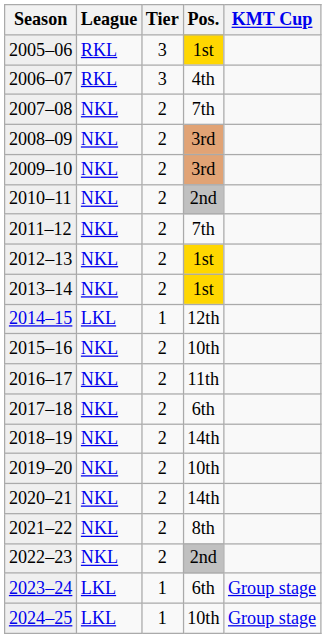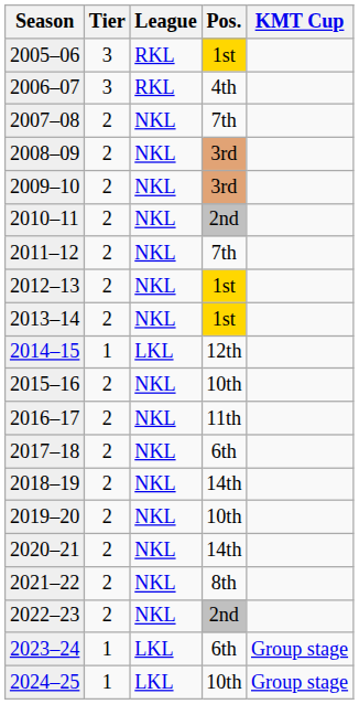 <table class="wikitable" style="font-size:90%;">
 <tr>
 <th>Season</th>
+<th>Tier</th>
 <th>League</th>
-<th>Tier</th>
 <th>Pos.</th>
 <th><a href='#'>KMT Cup</a></th>
 </tr>
 <tr>
 <td style="background:#efefef;">2005–06</td>
+<td style="text-align:center;">3</td>
 <td><a href='#'>RKL</a></td>
-<td style="text-align:center;">3</td>
 <td style="background:gold" align="center">1st</td>
 <td></td>
 </tr>
 <tr>
 <td style="background:#efefef;">2006–07</td>
+<td style="text-align:center;">3</td>
 <td><a href='#'>RKL</a></td>
-<td style="text-align:center;">3</td>
 <td align="center">4th</td>
 <td></td>
 </tr>
 <tr>
 <td style="background:#efefef;">2007–08</td>
+<td style="text-align:center;">2</td>
 <td><a href='#'>NKL</a></td>
-<td style="text-align:center;">2</td>
 <td align="center">7th</td>
 <td></td>
 </tr>
 <tr>
 <td style="background:#efefef;">2008–09</td>
+<td style="text-align:center;">2</td>
 <td><a href='#'>NKL</a></td>
-<td style="text-align:center;">2</td>
 <td style="background:#e1a375" align="center">3rd</td>
 <td></td>
 </tr>
 <tr>
 <td style="background:#efefef;">2009–10</td>
+<td style="text-align:center;">2</td>
 <td><a href='#'>NKL</a></td>
-<td style="text-align:center;">2</td>
 <td style="background:#e1a375" align="center">3rd</td>
 <td></td>
 </tr>
 <tr>
 <td style="background:#efefef;">2010–11</td>
+<td style="text-align:center;">2</td>
 <td><a href='#'>NKL</a></td>
-<td style="text-align:center;">2</td>
 <td style="background:silver" align="center">2nd</td>
 <td></td>
 </tr>
 <tr>
 <td style="background:#efefef;">2011–12</td>
+<td style="text-align:center;">2</td>
 <td><a href='#'>NKL</a></td>
-<td style="text-align:center;">2</td>
 <td align="center">7th</td>
 <td></td>
 </tr>
 <tr>
 <td style="background:#efefef;">2012–13</td>
+<td style="text-align:center;">2</td>
 <td><a href='#'>NKL</a></td>
-<td style="text-align:center;">2</td>
 <td style="background:gold" align="center">1st</td>
 <td></td>
 </tr>
 <tr>
 <td style="background:#efefef;">2013–14</td>
+<td style="text-align:center;">2</td>
 <td><a href='#'>NKL</a></td>
-<td style="text-align:center;">2</td>
 <td style="background:gold" align="center">1st</td>
 <td></td>
 </tr>
 <tr>
 <td style="background:#efefef;"><a href='#'>2014–15</a></td>
+<td style="text-align:center;">1</td>
 <td><a href='#'>LKL</a></td>
-<td style="text-align:center;">1</td>
 <td align="center">12th</td>
 <td></td>
 </tr>
 <tr>
 <td style="background:#efefef;">2015–16</td>
+<td style="text-align:center;">2</td>
 <td><a href='#'>NKL</a></td>
-<td style="text-align:center;">2</td>
 <td align="center">10th</td>
 <td></td>
 </tr>
 <tr>
 <td style="background:#efefef;">2016–17</td>
+<td style="text-align:center;">2</td>
 <td><a href='#'>NKL</a></td>
-<td style="text-align:center;">2</td>
 <td align="center">11th</td>
 <td></td>
 </tr>
 <tr>
 <td style="background:#efefef;">2017–18</td>
+<td style="text-align:center;">2</td>
 <td><a href='#'>NKL</a></td>
-<td style="text-align:center;">2</td>
 <td align="center">6th</td>
 <td></td>
 </tr>
 <tr>
 <td style="background:#efefef;">2018–19</td>
+<td style="text-align:center;">2</td>
 <td><a href='#'>NKL</a></td>
-<td style="text-align:center;">2</td>
 <td align="center">14th</td>
 <td></td>
 </tr>
 <tr>
 <td style="background:#efefef;">2019–20</td>
+<td style="text-align:center;">2</td>
 <td><a href='#'>NKL</a></td>
-<td style="text-align:center;">2</td>
 <td align="center">10th</td>
 <td></td>
 </tr>
 <tr>
 <td style="background:#efefef;">2020–21</td>
+<td style="text-align:center;">2</td>
 <td><a href='#'>NKL</a></td>
-<td style="text-align:center;">2</td>
 <td align="center">14th</td>
 <td></td>
 </tr>
 <tr>
 <td style="background:#efefef;">2021–22</td>
+<td style="text-align:center;">2</td>
 <td><a href='#'>NKL</a></td>
-<td style="text-align:center;">2</td>
 <td align="center">8th</td>
 <td></td>
 </tr>
 <tr>
 <td style="background:#efefef;">2022–23</td>
+<td style="text-align:center;">2</td>
 <td><a href='#'>NKL</a></td>
-<td style="text-align:center;">2</td>
 <td style="background:silver" align="center">2nd</td>
 <td></td>
 </tr>
 <tr>
 <td style="background:#efefef;"><a href='#'>2023–24</a></td>
+<td style="text-align:center;">1</td>
 <td><a href='#'>LKL</a></td>
-<td style="text-align:center;">1</td>
 <td align="center">6th</td>
 <td><a href='#'>Group stage</a></td>
 </tr>
 <tr>
 <td style="background:#efefef;"><a href='#'>2024–25</a></td>
+<td style="text-align:center;">1</td>
 <td><a href='#'>LKL</a></td>
-<td style="text-align:center;">1</td>
 <td align="center">10th</td>
 <td><a href='#'>Group stage</a></td>
 </tr>
 </table>
